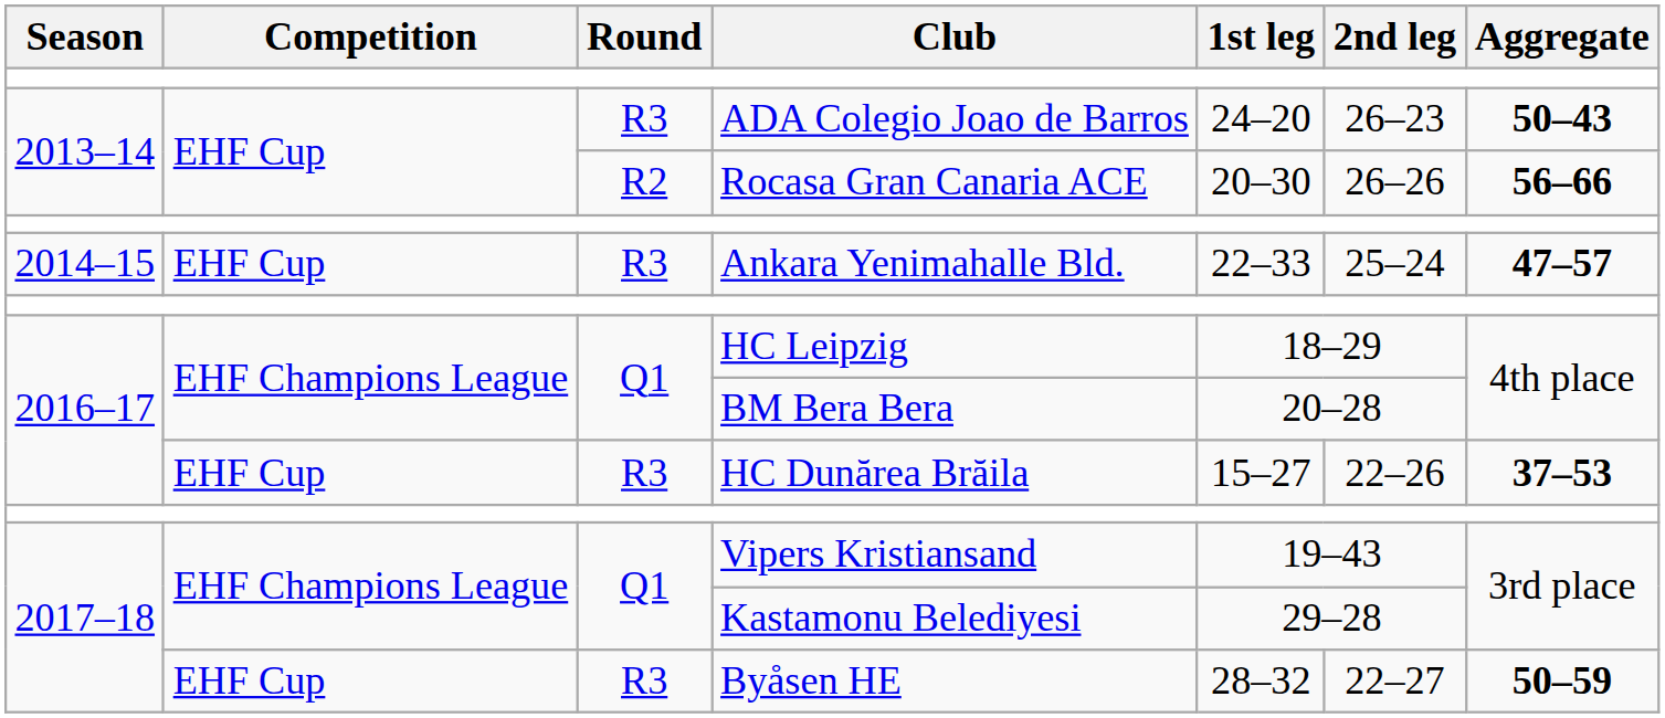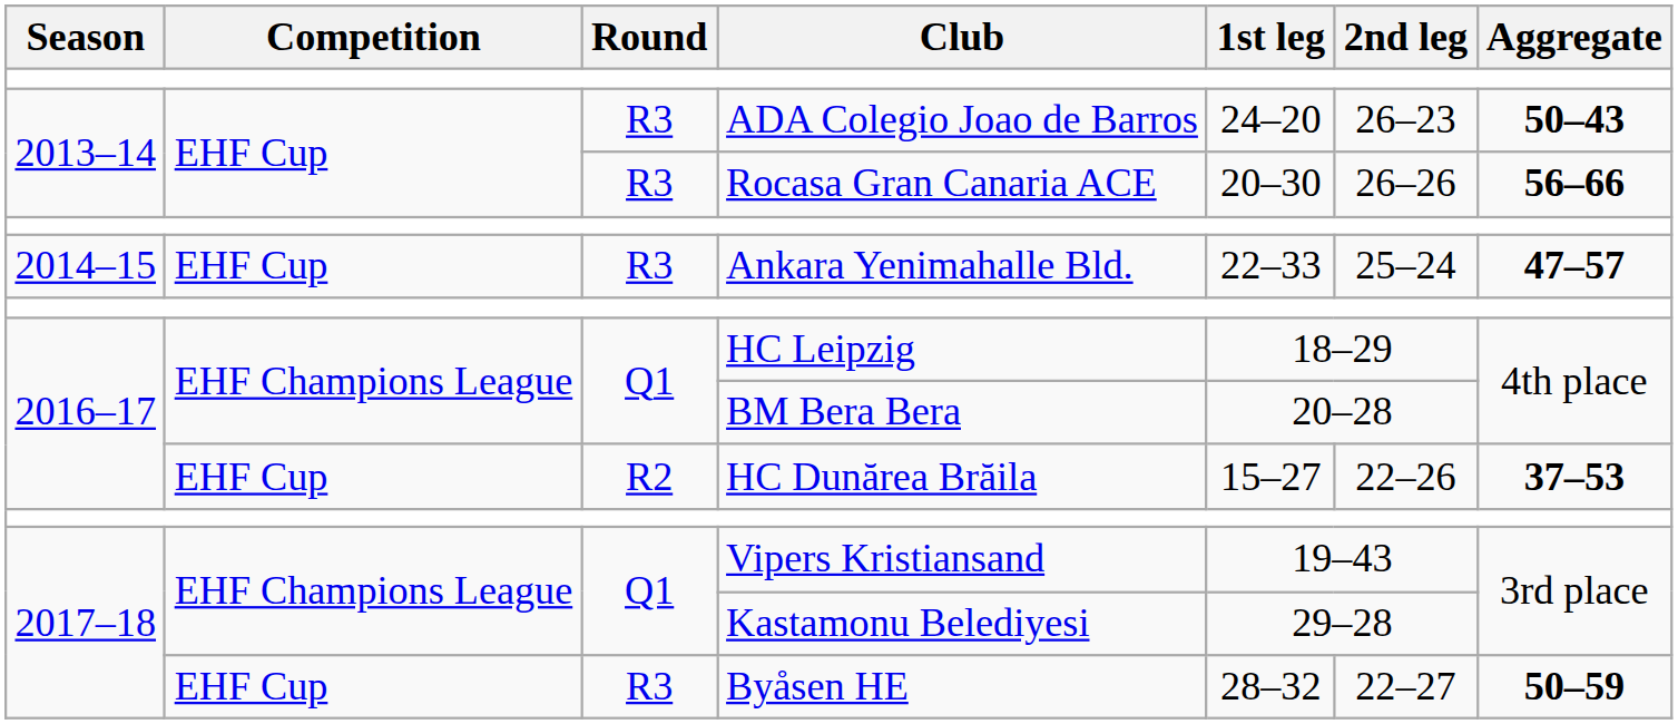 <table class="wikitable">
 <tr>
 <th>Season</th>
 <th>Competition</th>
 <th>Round</th>
 <th>Club</th>
 <th>1st leg</th>
 <th>2nd leg</th>
 <th>Aggregate</th>
 </tr>
 <tr>
 <td colspan="7" bgcolor=white></td>
 </tr>
 <tr>
 <td rowspan="2"><a href='#'>2013–14</a></td>
 <td rowspan="2"><a href='#'>EHF Cup</a></td>
 <td style="text-align:center;"><a href='#'>R3</a></td>
 <td> <a href='#'>ADA Colegio Joao de Barros</a></td>
 <td style="text-align:center;">24–20</td>
 <td style="text-align:center;">26–23</td>
 <td style="text-align:center;"><strong>50–43</strong></td>
 </tr>
 <tr>
-<td style="text-align:center;"><a href='#'>R2</a></td>
+<td style="text-align:center;"><a href='#'>R3</a></td>
 <td> <a href='#'>Rocasa Gran Canaria ACE</a></td>
 <td style="text-align:center;">20–30</td>
 <td style="text-align:center;">26–26</td>
 <td style="text-align:center;"><strong>56–66</strong></td>
 </tr>
 <tr>
 <td colspan="7" bgcolor=white></td>
 </tr>
 <tr>
 <td><a href='#'>2014–15</a></td>
 <td><a href='#'>EHF Cup</a></td>
 <td style="text-align:center;"><a href='#'>R3</a></td>
 <td> <a href='#'>Ankara Yenimahalle Bld.</a></td>
 <td style="text-align:center;">22–33</td>
 <td style="text-align:center;">25–24</td>
 <td style="text-align:center;"><strong>47–57</strong></td>
 </tr>
 <tr>
 <td colspan="7" bgcolor=white></td>
 </tr>
 <tr>
 <td rowspan="3"><a href='#'>2016–17</a></td>
 <td rowspan="2"><a href='#'>EHF Champions League</a></td>
 <td rowspan="2" style="text-align:center;"><a href='#'>Q1</a></td>
 <td> <a href='#'>HC Leipzig</a></td>
 <td colspan="2" style="text-align:center;">18–29</td>
 <td rowspan="2" style="text-align:center;">4th place</td>
 </tr>
 <tr>
 <td> <a href='#'>BM Bera Bera</a></td>
 <td colspan="2" style="text-align:center;">20–28</td>
 </tr>
 <tr>
 <td><a href='#'>EHF Cup</a></td>
-<td style="text-align:center;"><a href='#'>R3</a></td>
+<td style="text-align:center;"><a href='#'>R2</a></td>
 <td> <a href='#'>HC Dunărea Brăila</a></td>
 <td style="text-align:center;">15–27</td>
 <td style="text-align:center;">22–26</td>
 <td style="text-align:center;"><strong>37–53</strong></td>
 </tr>
 <tr>
 <td colspan="7" bgcolor=white></td>
 </tr>
 <tr>
 <td rowspan="3"><a href='#'>2017–18</a></td>
 <td rowspan="2"><a href='#'>EHF Champions League</a></td>
 <td rowspan="2" style="text-align:center;"><a href='#'>Q1</a></td>
 <td> <a href='#'>Vipers Kristiansand</a></td>
 <td colspan="2" style="text-align:center;">19–43</td>
 <td rowspan="2" style="text-align:center;">3rd place</td>
 </tr>
 <tr>
 <td> <a href='#'>Kastamonu Belediyesi</a></td>
 <td colspan="2" style="text-align:center;">29–28</td>
 </tr>
 <tr>
 <td><a href='#'>EHF Cup</a></td>
 <td style="text-align:center;"><a href='#'>R3</a></td>
 <td> <a href='#'>Byåsen HE</a></td>
 <td style="text-align:center;">28–32</td>
 <td style="text-align:center;">22–27</td>
 <td style="text-align:center;"><strong>50–59</strong></td>
 </tr>
 </table>
